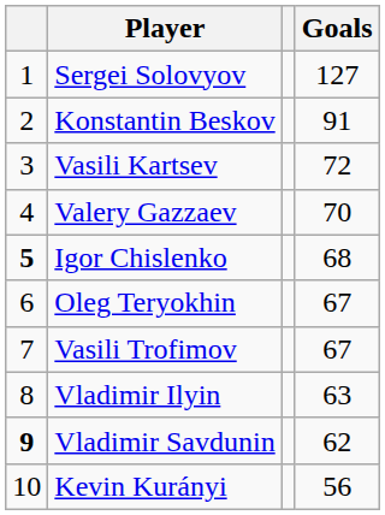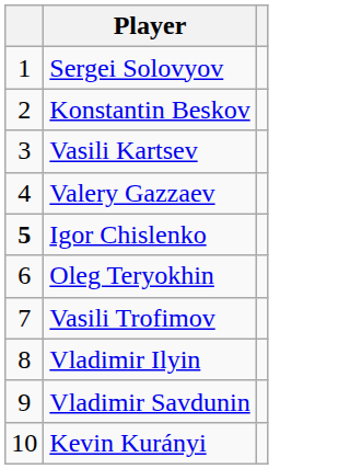 <table class="wikitable sortable" style="text-align:center;margin-left:1em">
 <tr>
 <th scope=col></th>
 <th scope=col>Player</th>
 <th scope=col></th>
-<th scope=col>Goals</th>
 </tr>
 <tr>
 <td>1</td>
 <td style="text-align:left;"><a href='#'>Sergei Solovyov</a></td>
 <td></td>
-<td>127</td>
 </tr>
 <tr>
 <td>2</td>
 <td style="text-align:left;"><a href='#'>Konstantin Beskov</a></td>
 <td> </td>
-<td>91</td>
 </tr>
 <tr>
 <td>3</td>
 <td style="text-align:left;"><a href='#'>Vasili Kartsev</a></td>
 <td></td>
-<td>72</td>
 </tr>
 <tr>
 <td>4</td>
 <td style="text-align:left;"><a href='#'>Valery Gazzaev</a></td>
 <td> </td>
-<td>70</td>
 </tr>
 <tr>
 <td><strong>5</strong></td>
 <td style="text-align:left;"><a href='#'>Igor Chislenko</a></td>
 <td> </td>
-<td>68</td>
 </tr>
 <tr>
 <td>6</td>
 <td style="text-align:left;"><a href='#'>Oleg Teryokhin</a></td>
 <td> </td>
-<td>67</td>
 </tr>
 <tr>
 <td>7</td>
 <td style="text-align:left;"><a href='#'>Vasili Trofimov</a></td>
 <td> </td>
-<td>67</td>
 </tr>
 <tr>
 <td>8</td>
 <td style="text-align:left;"><a href='#'>Vladimir Ilyin</a></td>
 <td> </td>
-<td>63</td>
 </tr>
 <tr>
-<td><strong>9</strong></td>
+<td>9</td>
 <td style="text-align:left;"><a href='#'>Vladimir Savdunin</a></td>
 <td> </td>
-<td>62</td>
 </tr>
 <tr>
 <td>10</td>
 <td style="text-align:left;"><a href='#'>Kevin Kurányi</a></td>
 <td></td>
-<td>56</td>
 </tr>
 </table>
